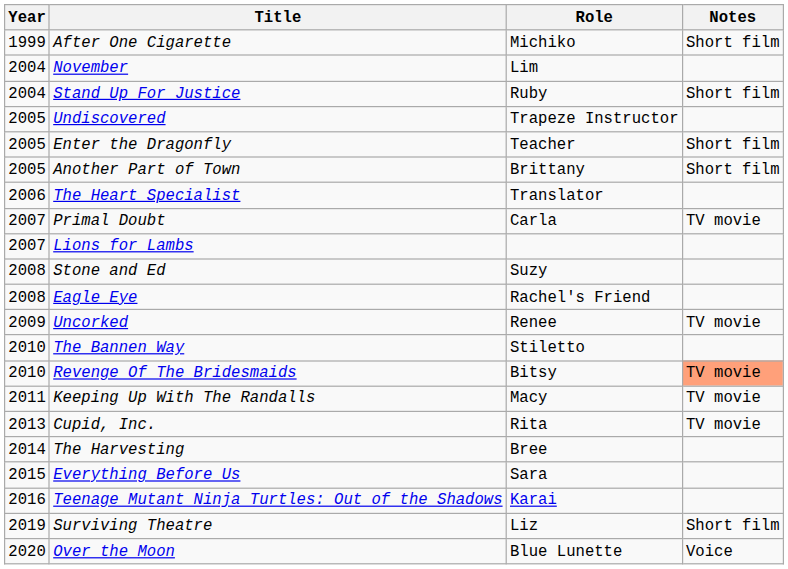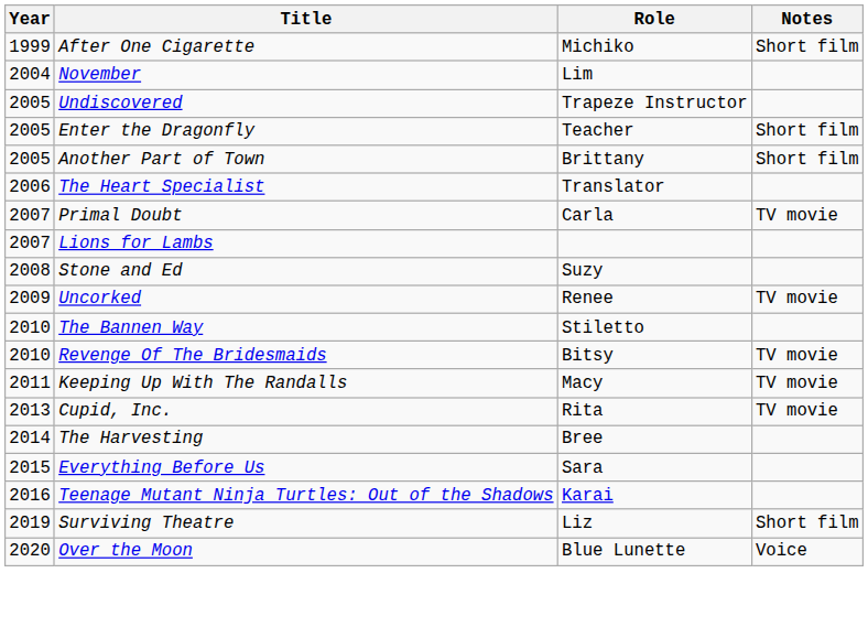 <table class="wikitable">
 <tr>
 <th>Year</th>
 <th>Title</th>
 <th>Role</th>
 <th>Notes</th>
 </tr>
 <tr>
 <td>1999</td>
 <td><em>After One Cigarette</em></td>
 <td>Michiko</td>
 <td>Short film</td>
 </tr>
 <tr>
 <td>2004</td>
 <td><em><a href='#'>November</a></em></td>
 <td>Lim</td>
 <td></td>
-</tr>
-<tr>
-<td>2004</td>
-<td><em><a href='#'>Stand Up For Justice</a></em></td>
-<td>Ruby</td>
-<td>Short film</td>
 </tr>
 <tr>
 <td>2005</td>
 <td><em><a href='#'>Undiscovered</a></em></td>
 <td>Trapeze Instructor</td>
 <td></td>
 </tr>
 <tr>
 <td>2005</td>
 <td><em>Enter the Dragonfly</em></td>
 <td>Teacher</td>
 <td>Short film</td>
 </tr>
 <tr>
 <td>2005</td>
 <td><em>Another Part of Town</em></td>
 <td>Brittany</td>
 <td>Short film</td>
 </tr>
 <tr>
 <td>2006</td>
 <td><em><a href='#'>The Heart Specialist</a></em></td>
 <td>Translator</td>
 <td></td>
 </tr>
 <tr>
 <td>2007</td>
 <td><em>Primal Doubt</em></td>
 <td>Carla</td>
 <td>TV movie</td>
 </tr>
 <tr>
 <td>2007</td>
 <td><em><a href='#'>Lions for Lambs</a></em></td>
 <td></td>
 <td></td>
 </tr>
 <tr>
 <td>2008</td>
 <td><em>Stone and Ed</em></td>
 <td>Suzy</td>
 <td></td>
 </tr>
 <tr>
-<td>2008</td>
-<td><em><a href='#'>Eagle Eye</a></em></td>
-<td>Rachel's Friend</td>
-<td></td>
-</tr>
-<tr>
 <td>2009</td>
 <td><em><a href='#'>Uncorked</a></em></td>
 <td>Renee</td>
 <td>TV movie</td>
 </tr>
 <tr>
 <td>2010</td>
 <td><em><a href='#'>The Bannen Way</a></em></td>
 <td>Stiletto</td>
 <td></td>
 </tr>
 <tr>
 <td>2010</td>
 <td><em><a href='#'>Revenge Of The Bridesmaids</a></em></td>
 <td>Bitsy</td>
-<td style="background: lightsalmon;">TV movie</td>
+<td>TV movie</td>
 </tr>
 <tr>
 <td>2011</td>
 <td><em>Keeping Up With The Randalls</em></td>
 <td>Macy</td>
 <td>TV movie</td>
 </tr>
 <tr>
 <td>2013</td>
 <td><em>Cupid, Inc.</em></td>
 <td>Rita</td>
 <td>TV movie</td>
 </tr>
 <tr>
 <td>2014</td>
 <td><em>The Harvesting</em></td>
 <td>Bree</td>
 <td></td>
 </tr>
 <tr>
 <td>2015</td>
 <td><em><a href='#'>Everything Before Us</a></em></td>
 <td>Sara</td>
 <td></td>
 </tr>
 <tr>
 <td>2016</td>
 <td><em><a href='#'>Teenage Mutant Ninja Turtles: Out of the Shadows</a></em></td>
 <td><a href='#'>Karai</a></td>
 <td></td>
 </tr>
 <tr>
 <td>2019</td>
 <td><em>Surviving Theatre</em></td>
 <td>Liz</td>
 <td>Short film</td>
 </tr>
 <tr>
 <td>2020</td>
 <td><em><a href='#'>Over the Moon</a></em></td>
 <td>Blue Lunette</td>
 <td>Voice</td>
 </tr>
 </table>
